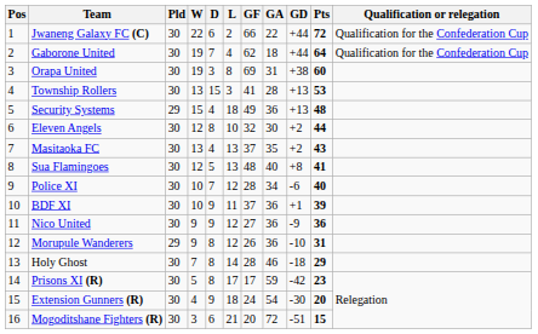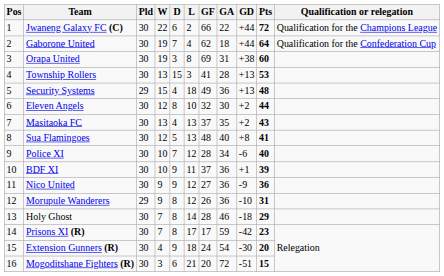 <table class="wikitable">
 <tr>
 <th><strong>Pos</strong></th>
 <th>Team</th>
 <th>Pld</th>
 <th>W</th>
 <th>D</th>
 <th>L</th>
 <th>GF</th>
 <th>GA</th>
 <th>GD</th>
 <th>Pts</th>
 <th>Qualification or relegation</th>
 </tr>
 <tr>
 <td>1</td>
 <td><a href='#'>Jwaneng Galaxy FC</a> <strong>(C)</strong></td>
 <td>30</td>
 <td>22</td>
 <td>6</td>
 <td>2</td>
 <td>66</td>
 <td>22</td>
 <td>+44</td>
 <td><strong>72</strong></td>
-<td>Qualification for the <a href='#'>Confederation Cup</a></td>
+<td>Qualification for the <a href='#'>Champions League</a></td>
 </tr>
 <tr>
 <td>2</td>
 <td><a href='#'>Gaborone United</a></td>
 <td>30</td>
 <td>19</td>
 <td>7</td>
 <td>4</td>
 <td>62</td>
 <td>18</td>
 <td>+44</td>
 <td><strong>64</strong></td>
 <td>Qualification for the <a href='#'>Confederation Cup</a></td>
 </tr>
 <tr>
 <td>3</td>
 <td><a href='#'>Orapa United</a></td>
 <td>30</td>
 <td>19</td>
 <td>3</td>
 <td>8</td>
 <td>69</td>
 <td>31</td>
 <td>+38</td>
 <td><strong>60</strong></td>
 <td></td>
 </tr>
 <tr>
 <td>4</td>
 <td><a href='#'>Township Rollers</a></td>
 <td>30</td>
 <td>13</td>
 <td>15</td>
 <td>3</td>
 <td>41</td>
 <td>28</td>
 <td>+13</td>
 <td><strong>53</strong></td>
 <td></td>
 </tr>
 <tr>
 <td>5</td>
 <td><a href='#'>Security Systems</a></td>
 <td>29</td>
 <td>15</td>
 <td>4</td>
 <td>18</td>
 <td>49</td>
 <td>36</td>
 <td>+13</td>
 <td><strong>48</strong></td>
 <td></td>
 </tr>
 <tr>
 <td>6</td>
 <td><a href='#'>Eleven Angels</a></td>
 <td>30</td>
 <td>12</td>
 <td>8</td>
 <td>10</td>
 <td>32</td>
 <td>30</td>
 <td>+2</td>
 <td><strong>44</strong></td>
 <td></td>
 </tr>
 <tr>
 <td>7</td>
 <td><a href='#'>Masitaoka FC</a></td>
 <td>30</td>
 <td>13</td>
 <td>4</td>
 <td>13</td>
 <td>37</td>
 <td>35</td>
 <td>+2</td>
 <td><strong>43</strong></td>
 <td></td>
 </tr>
 <tr>
 <td>8</td>
 <td><a href='#'>Sua Flamingoes</a></td>
 <td>30</td>
 <td>12</td>
 <td>5</td>
 <td>13</td>
 <td>48</td>
 <td>40</td>
 <td>+8</td>
 <td><strong>41</strong></td>
 <td></td>
 </tr>
 <tr>
 <td>9</td>
 <td><a href='#'>Police XI</a></td>
 <td>30</td>
 <td>10</td>
 <td>7</td>
 <td>12</td>
 <td>28</td>
 <td>34</td>
 <td>-6</td>
 <td><strong>40</strong></td>
 <td></td>
 </tr>
 <tr>
 <td>10</td>
 <td><a href='#'>BDF XI</a></td>
 <td>30</td>
 <td>10</td>
 <td>9</td>
 <td>11</td>
 <td>37</td>
 <td>36</td>
 <td>+1</td>
 <td><strong>39</strong></td>
 <td></td>
 </tr>
 <tr>
 <td>11</td>
 <td><a href='#'>Nico United</a></td>
 <td>30</td>
 <td>9</td>
 <td>9</td>
 <td>12</td>
 <td>27</td>
 <td>36</td>
 <td>-9</td>
 <td><strong>36</strong></td>
 <td></td>
 </tr>
 <tr>
 <td>12</td>
 <td><a href='#'>Morupule Wanderers</a></td>
 <td>29</td>
 <td>9</td>
 <td>8</td>
 <td>12</td>
 <td>26</td>
 <td>36</td>
 <td>-10</td>
 <td><strong>31</strong></td>
 <td></td>
 </tr>
 <tr>
 <td>13</td>
 <td>Holy Ghost</td>
 <td>30</td>
 <td>7</td>
 <td>8</td>
 <td>14</td>
 <td>28</td>
 <td>46</td>
 <td>-18</td>
 <td><strong>29</strong></td>
 <td></td>
 </tr>
 <tr>
 <td>14</td>
 <td><a href='#'>Prisons XI</a> <strong>(R)</strong></td>
 <td>30</td>
-<td>5</td>
+<td>7</td>
 <td>8</td>
 <td>17</td>
 <td>17</td>
 <td>59</td>
 <td>-42</td>
 <td><strong>23</strong></td>
 <td rowspan="3">Relegation</td>
 </tr>
 <tr>
 <td>15</td>
 <td><a href='#'>Extension Gunners</a> <strong>(R)</strong></td>
 <td>30</td>
 <td>4</td>
 <td>9</td>
 <td>18</td>
 <td>24</td>
 <td>54</td>
 <td>-30</td>
 <td><strong>20</strong></td>
 </tr>
 <tr>
 <td>16</td>
 <td><a href='#'>Mogoditshane Fighters</a> <strong>(R)</strong></td>
 <td>30</td>
 <td>3</td>
 <td>6</td>
 <td>21</td>
 <td>20</td>
 <td>72</td>
 <td>-51</td>
 <td><strong>15</strong></td>
 </tr>
 </table>
